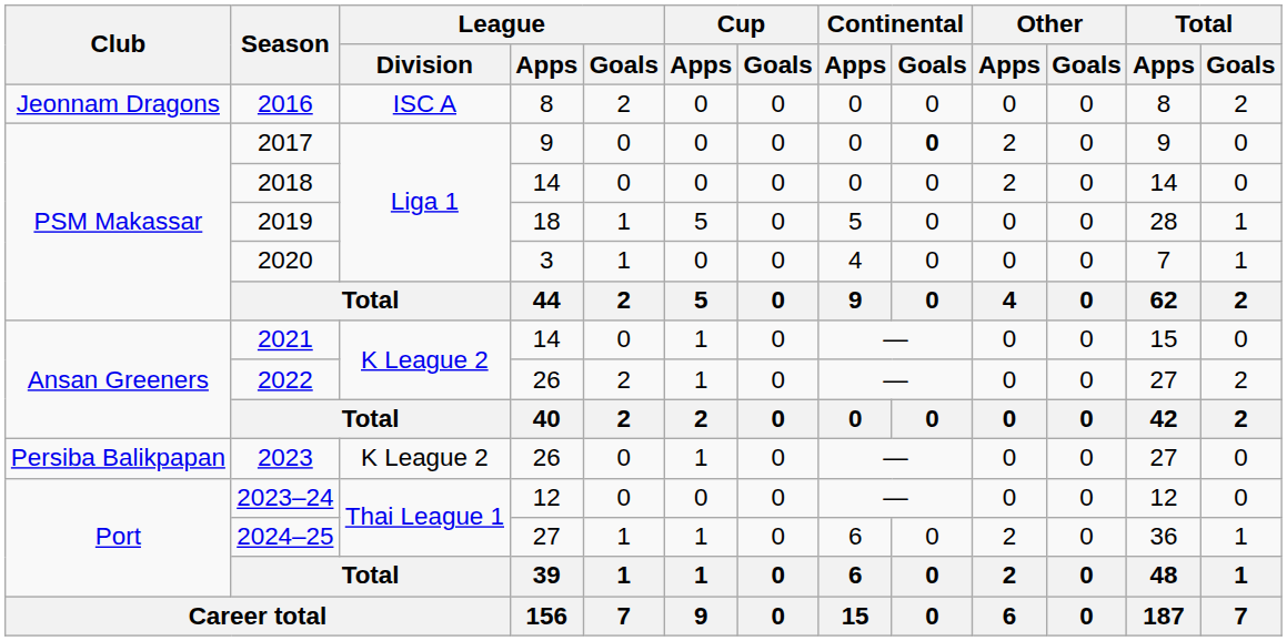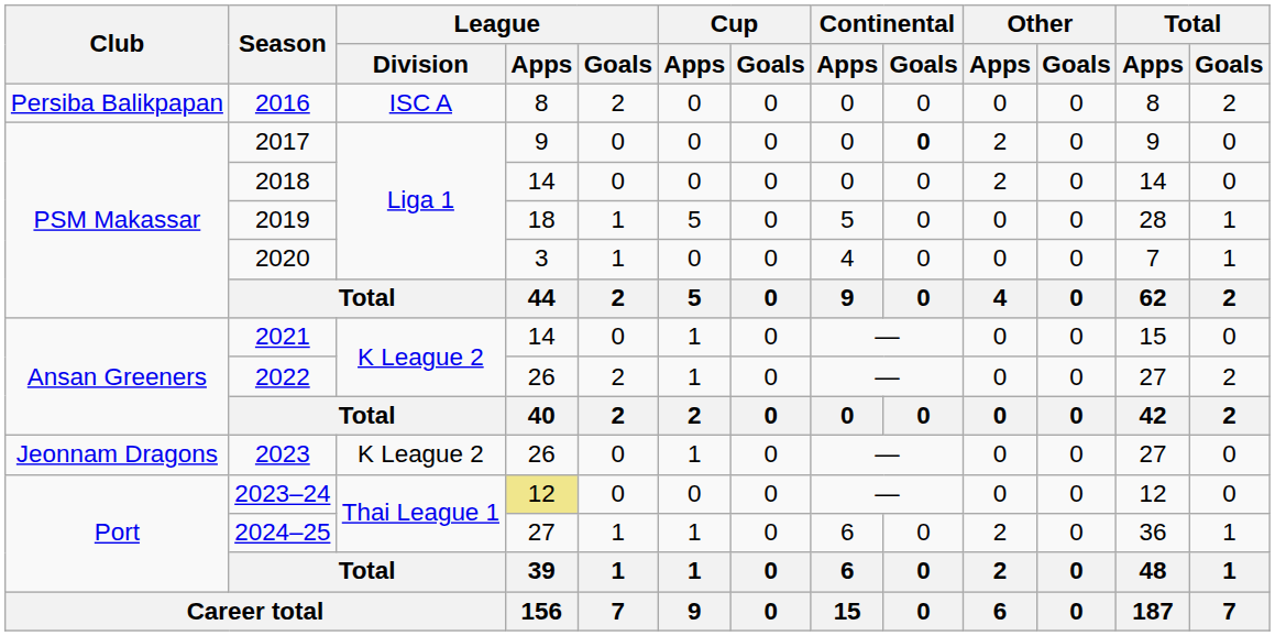 <table class="wikitable" style="text-align:center">
 <tr>
 <th rowspan="2">Club</th>
 <th rowspan="2">Season</th>
 <th colspan="3">League</th>
 <th colspan="2">Cup</th>
 <th colspan="2">Continental</th>
 <th colspan="2">Other</th>
 <th colspan="2">Total</th>
 </tr>
 <tr>
 <th>Division</th>
 <th>Apps</th>
 <th>Goals</th>
 <th>Apps</th>
 <th>Goals</th>
 <th>Apps</th>
 <th>Goals</th>
 <th>Apps</th>
 <th>Goals</th>
 <th>Apps</th>
 <th>Goals</th>
 </tr>
 <tr>
-<td rowspan="1" valign="center"><a href='#'>Jeonnam Dragons</a></td>
+<td><a href='#'>Persiba Balikpapan</a></td>
 <td><a href='#'>2016</a></td>
 <td><a href='#'>ISC A</a></td>
 <td>8</td>
 <td>2</td>
 <td>0</td>
 <td>0</td>
 <td>0</td>
 <td>0</td>
 <td>0</td>
 <td>0</td>
 <td>8</td>
 <td>2</td>
 </tr>
 <tr>
 <td rowspan="5" valign="center"><a href='#'>PSM Makassar</a></td>
 <td>2017</td>
 <td rowspan="4" valign="center"><a href='#'>Liga 1</a></td>
 <td>9</td>
 <td>0</td>
 <td>0</td>
 <td>0</td>
 <td>0</td>
 <td><strong>0</strong></td>
 <td>2</td>
 <td>0</td>
 <td>9</td>
 <td>0</td>
 </tr>
 <tr>
 <td>2018</td>
 <td>14</td>
 <td>0</td>
 <td>0</td>
 <td>0</td>
 <td>0</td>
 <td>0</td>
 <td>2</td>
 <td>0</td>
 <td>14</td>
 <td>0</td>
 </tr>
 <tr>
 <td>2019</td>
 <td>18</td>
 <td>1</td>
 <td>5</td>
 <td>0</td>
 <td>5</td>
 <td>0</td>
 <td>0</td>
 <td>0</td>
 <td>28</td>
 <td>1</td>
 </tr>
 <tr>
 <td>2020</td>
 <td>3</td>
 <td>1</td>
 <td>0</td>
 <td>0</td>
 <td>4</td>
 <td>0</td>
 <td>0</td>
 <td>0</td>
 <td>7</td>
 <td>1</td>
 </tr>
 <tr>
 <th colspan="2">Total</th>
 <th>44</th>
 <th>2</th>
 <th>5</th>
 <th>0</th>
 <th>9</th>
 <th>0</th>
 <th>4</th>
 <th>0</th>
 <th>62</th>
 <th>2</th>
 </tr>
 <tr>
 <td rowspan="3" valign="center"><a href='#'>Ansan Greeners</a></td>
 <td><a href='#'>2021</a></td>
 <td rowspan="2" valign="center"><a href='#'>K League 2</a></td>
 <td>14</td>
 <td>0</td>
 <td>1</td>
 <td>0</td>
 <td colspan="2">—</td>
 <td>0</td>
 <td>0</td>
 <td>15</td>
 <td>0</td>
 </tr>
 <tr>
 <td><a href='#'>2022</a></td>
 <td>26</td>
 <td>2</td>
 <td>1</td>
 <td>0</td>
 <td colspan="2">—</td>
 <td>0</td>
 <td>0</td>
 <td>27</td>
 <td>2</td>
 </tr>
 <tr>
 <th colspan="2">Total</th>
 <th>40</th>
 <th>2</th>
 <th>2</th>
 <th>0</th>
 <th>0</th>
 <th>0</th>
 <th>0</th>
 <th>0</th>
 <th>42</th>
 <th>2</th>
 </tr>
 <tr>
-<td><a href='#'>Persiba Balikpapan</a></td>
+<td rowspan="1" valign="center"><a href='#'>Jeonnam Dragons</a></td>
 <td><a href='#'>2023</a></td>
 <td rowspan="1" valign="center">K League 2</td>
 <td>26</td>
 <td>0</td>
 <td>1</td>
 <td>0</td>
 <td colspan="2">—</td>
 <td>0</td>
 <td>0</td>
 <td>27</td>
 <td>0</td>
 </tr>
 <tr>
 <td rowspan="3" valign="center"><a href='#'>Port</a></td>
 <td><a href='#'>2023–24</a></td>
 <td rowspan="2" valign="center"><a href='#'>Thai League 1</a></td>
-<td>12</td>
+<td style="background: khaki;">12</td>
 <td>0</td>
 <td>0</td>
 <td>0</td>
 <td colspan="2">—</td>
 <td>0</td>
 <td>0</td>
 <td>12</td>
 <td>0</td>
 </tr>
 <tr>
 <td><a href='#'>2024–25</a></td>
 <td>27</td>
 <td>1</td>
 <td>1</td>
 <td>0</td>
 <td>6</td>
 <td>0</td>
 <td>2</td>
 <td>0</td>
 <td>36</td>
 <td>1</td>
 </tr>
 <tr>
 <th colspan="2">Total</th>
 <th>39</th>
 <th>1</th>
 <th>1</th>
 <th>0</th>
 <th>6</th>
 <th>0</th>
 <th>2</th>
 <th>0</th>
 <th>48</th>
 <th>1</th>
 </tr>
 <tr>
 <th colspan="3">Career total</th>
 <th>156</th>
 <th>7</th>
 <th>9</th>
 <th>0</th>
 <th>15</th>
 <th>0</th>
 <th>6</th>
 <th>0</th>
 <th>187</th>
 <th>7</th>
 </tr>
 </table>
